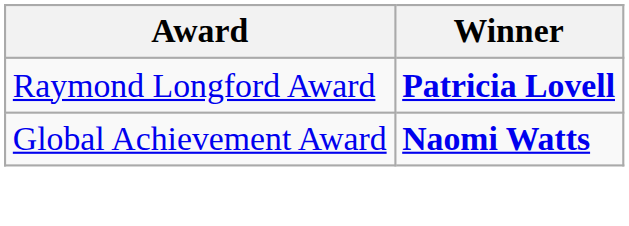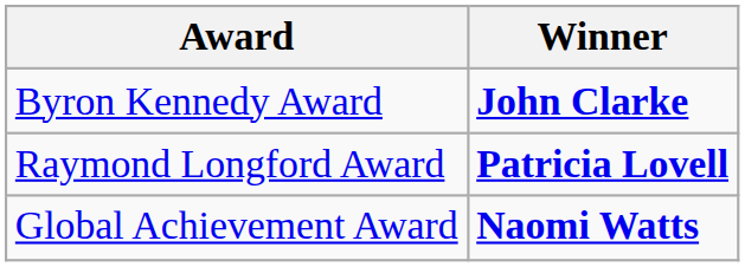 <table class="wikitable">
 <tr>
 <th><strong>Award</strong></th>
 <th><strong>Winner</strong></th>
+</tr>
+<tr>
+<td><a href='#'>Byron Kennedy Award</a></td>
+<td><strong><a href='#'>John Clarke</a></strong></td>
 </tr>
 <tr>
 <td><a href='#'>Raymond Longford Award</a></td>
 <td><strong><a href='#'>Patricia Lovell</a></strong></td>
 </tr>
 <tr>
 <td><a href='#'>Global Achievement Award</a></td>
 <td><strong><a href='#'>Naomi Watts</a></strong></td>
 </tr>
 </table>
